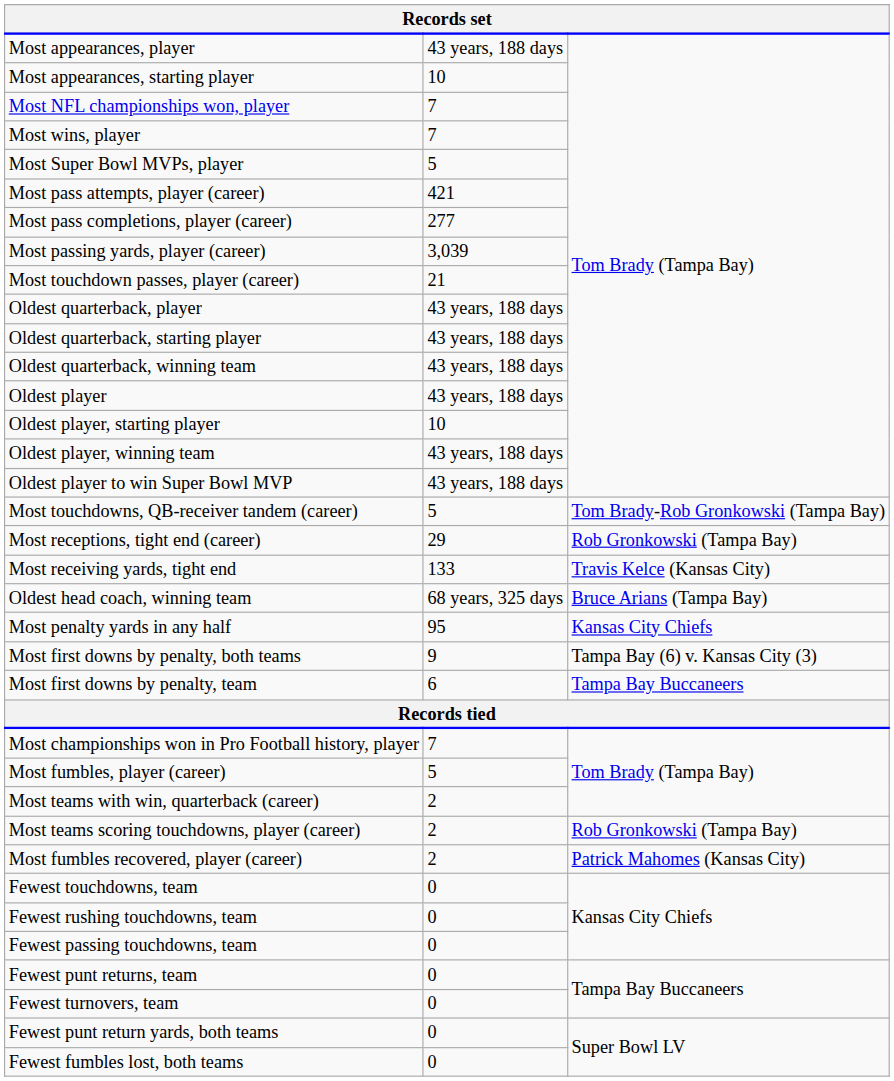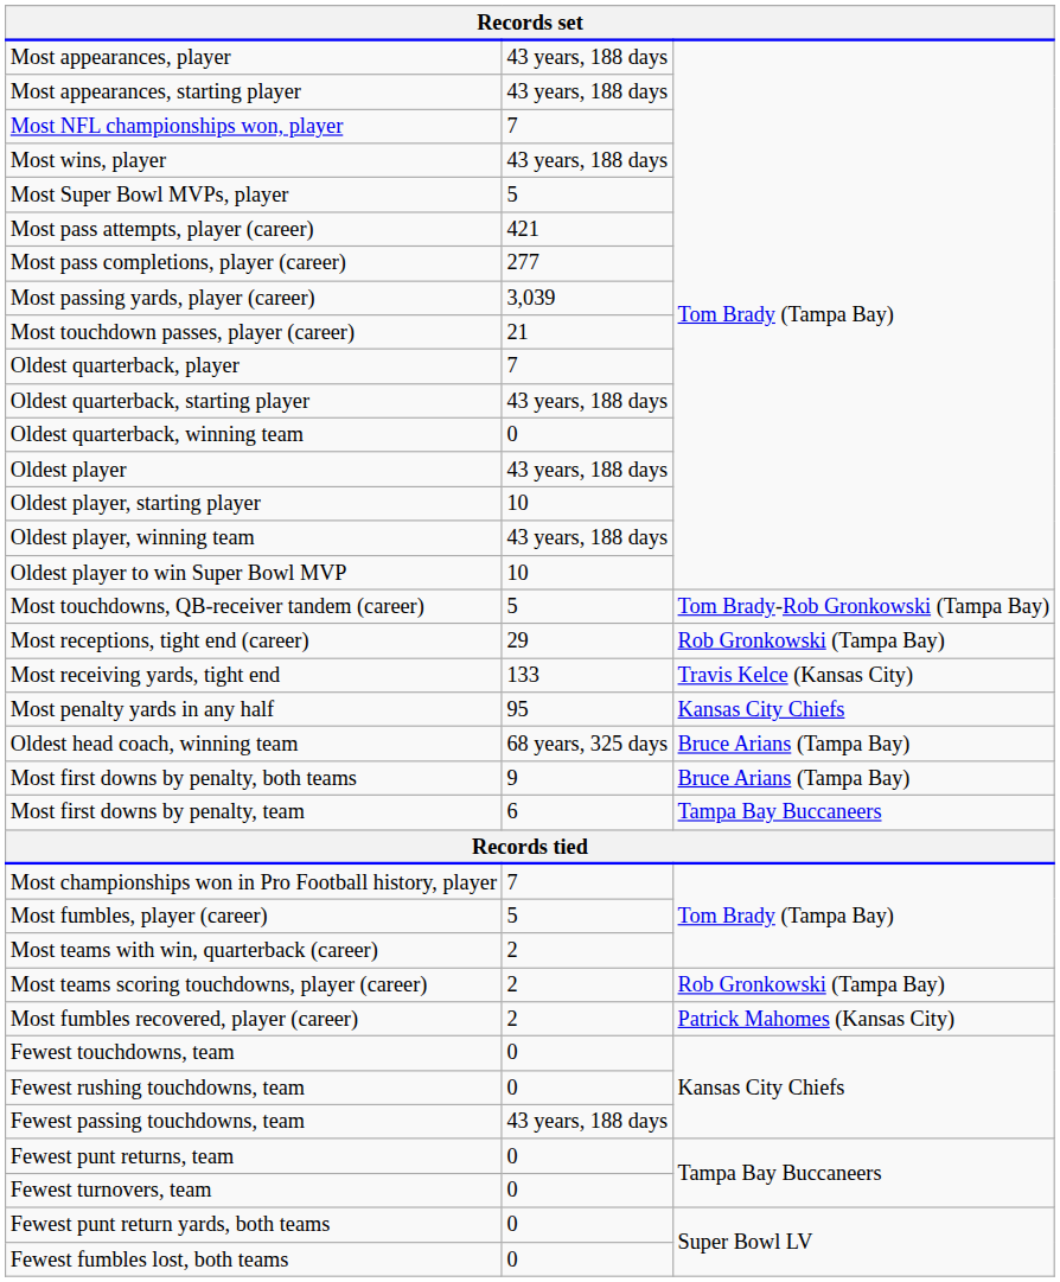 <table class="wikitable">
 <tr>
 </tr>
 <tr>
 <th colspan=3>Records set <br></th>
 </tr>
 <tr>
 </tr>
 <tr style="border-top: 2px solid blue">
 <td>Most appearances, player</td>
 <td>43 years, 188 days</td>
 <td rowspan="16"><a href='#'>Tom Brady</a> (Tampa Bay)</td>
 </tr>
 <tr>
 <td>Most appearances, starting player</td>
-<td>10</td>
+<td>43 years, 188 days</td>
 </tr>
 <tr>
 <td><a href='#'>Most NFL championships won, player</a></td>
 <td>7</td>
 </tr>
 <tr>
 <td>Most wins, player</td>
-<td>7</td>
+<td>43 years, 188 days</td>
 </tr>
 <tr>
 <td>Most Super Bowl MVPs, player</td>
 <td>5</td>
 </tr>
 <tr>
 <td>Most pass attempts, player (career)</td>
 <td>421</td>
 </tr>
 <tr>
 <td>Most pass completions, player (career)</td>
 <td>277</td>
 </tr>
 <tr>
 <td>Most passing yards, player (career)</td>
 <td>3,039</td>
 </tr>
 <tr>
 <td>Most touchdown passes, player (career)</td>
 <td>21</td>
 </tr>
 <tr>
 <td>Oldest quarterback, player</td>
-<td>43 years, 188 days</td>
+<td>7</td>
 </tr>
 <tr>
 <td>Oldest quarterback, starting player</td>
 <td>43 years, 188 days</td>
 </tr>
 <tr>
 <td>Oldest quarterback, winning team</td>
-<td>43 years, 188 days</td>
+<td>0</td>
 </tr>
 <tr>
 <td>Oldest player</td>
 <td>43 years, 188 days</td>
 </tr>
 <tr>
 <td>Oldest player, starting player</td>
 <td>10</td>
 </tr>
 <tr>
 <td>Oldest player, winning team</td>
 <td>43 years, 188 days</td>
 </tr>
 <tr>
 <td>Oldest player to win Super Bowl MVP</td>
-<td>43 years, 188 days</td>
+<td>10</td>
 </tr>
 <tr>
 <td>Most touchdowns, QB-receiver tandem (career)</td>
 <td>5</td>
 <td><a href='#'>Tom Brady</a>-<a href='#'>Rob Gronkowski</a>  (Tampa Bay)</td>
 </tr>
 <tr>
 <td>Most receptions, tight end (career)</td>
 <td>29</td>
 <td><a href='#'>Rob Gronkowski</a> (Tampa Bay)</td>
 </tr>
 <tr>
 <td>Most receiving yards, tight end</td>
 <td>133</td>
 <td><a href='#'>Travis Kelce</a> (Kansas City)</td>
 </tr>
 <tr>
+<td>Most penalty yards in any half</td>
+<td>95</td>
+<td><a href='#'>Kansas City Chiefs</a></td>
+</tr>
+<tr>
 <td>Oldest head coach, winning team</td>
 <td>68 years, 325 days</td>
 <td><a href='#'>Bruce Arians</a> (Tampa Bay)</td>
 </tr>
 <tr>
-<td>Most penalty yards in any half</td>
-<td>95</td>
-<td><a href='#'>Kansas City Chiefs</a></td>
-</tr>
-<tr>
 <td>Most first downs by penalty, both teams</td>
 <td>9</td>
-<td>Tampa Bay (6) v. Kansas City (3)</td>
+<td><a href='#'>Bruce Arians</a> (Tampa Bay)</td>
 </tr>
 <tr>
 <td>Most first downs by penalty, team</td>
 <td>6</td>
 <td><a href='#'>Tampa Bay Buccaneers</a></td>
 </tr>
 <tr>
 <th colspan=3>Records tied</th>
 </tr>
 <tr>
 </tr>
 <tr style="border-top: 2px solid blue">
 <td>Most championships won in Pro Football history, player</td>
 <td>7</td>
 <td rowspan=3><a href='#'>Tom Brady</a> (Tampa Bay)</td>
 </tr>
 <tr>
 <td>Most fumbles, player (career)</td>
 <td>5</td>
 </tr>
 <tr>
 <td>Most teams with win, quarterback (career)</td>
 <td>2</td>
 </tr>
 <tr>
 <td>Most teams scoring touchdowns, player (career)</td>
 <td>2</td>
 <td><a href='#'>Rob Gronkowski</a>  (Tampa Bay)</td>
 </tr>
 <tr>
 <td>Most fumbles recovered, player (career)</td>
 <td>2</td>
 <td><a href='#'>Patrick Mahomes</a> (Kansas City)</td>
 </tr>
 <tr>
 <td>Fewest touchdowns, team</td>
 <td>0</td>
 <td rowspan="3">Kansas City Chiefs</td>
 </tr>
 <tr>
 <td>Fewest rushing touchdowns, team</td>
 <td>0</td>
 </tr>
 <tr>
 <td>Fewest passing touchdowns, team</td>
-<td>0</td>
+<td>43 years, 188 days</td>
 </tr>
 <tr>
 <td>Fewest punt returns, team</td>
 <td>0</td>
 <td rowspan="2">Tampa Bay Buccaneers</td>
 </tr>
 <tr>
 <td>Fewest turnovers, team</td>
 <td>0</td>
 </tr>
 <tr>
 <td>Fewest punt return yards, both teams</td>
 <td>0</td>
 <td rowspan="2">Super Bowl LV</td>
 </tr>
 <tr>
 <td>Fewest fumbles lost, both teams</td>
 <td>0</td>
 </tr>
 </table>
